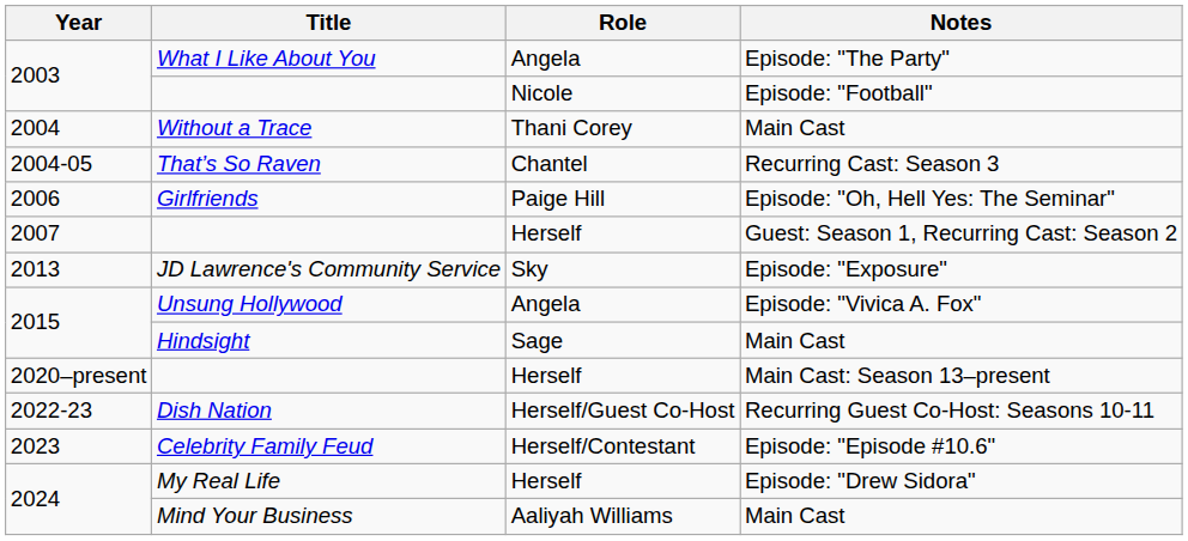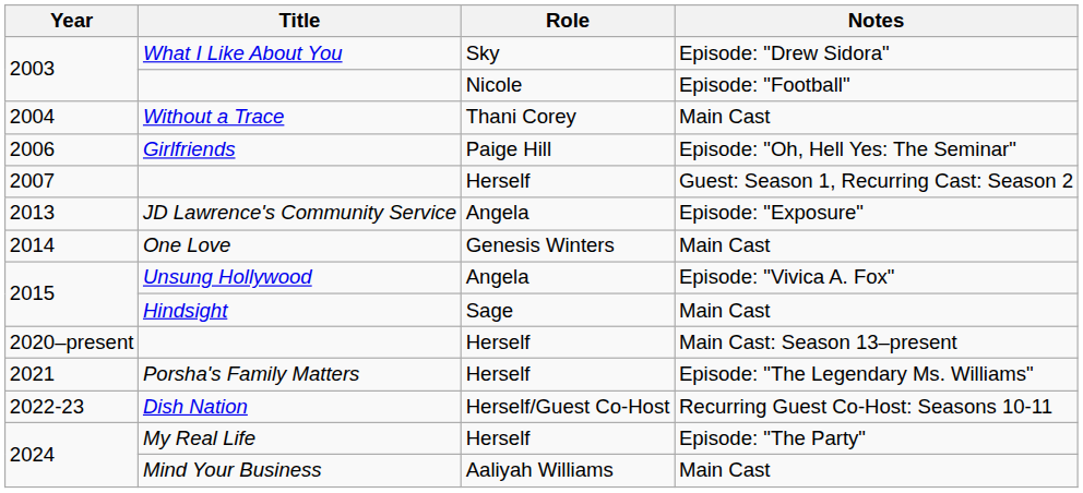 <table class="wikitable plainrowheaders sortable" style="margin-right: 0;">
 <tr>
 <th>Year</th>
 <th>Title</th>
 <th>Role</th>
 <th>Notes</th>
 </tr>
 <tr>
 <td rowspan="2">2003</td>
 <td><em><a href='#'>What I Like About You</a></em></td>
-<td>Angela</td>
-<td>Episode: "The Party"</td>
+<td>Sky</td>
+<td>Episode: "Drew Sidora"</td>
 </tr>
 <tr>
 <td><em></em></td>
 <td>Nicole</td>
 <td>Episode: "Football"</td>
 </tr>
 <tr>
 <td>2004</td>
 <td><em><a href='#'>Without a Trace</a></em></td>
 <td>Thani Corey</td>
 <td>Main Cast</td>
-</tr>
-<tr>
-<td>2004-05</td>
-<td><em><a href='#'>That’s So Raven</a></em></td>
-<td>Chantel</td>
-<td>Recurring Cast: Season 3</td>
 </tr>
 <tr>
 <td>2006</td>
 <td><em><a href='#'>Girlfriends</a></em></td>
 <td>Paige Hill</td>
 <td>Episode: "Oh, Hell Yes: The Seminar"</td>
 </tr>
 <tr>
 <td>2007</td>
 <td><em></em></td>
 <td>Herself</td>
 <td>Guest: Season 1, Recurring Cast: Season 2</td>
 </tr>
 <tr>
 <td>2013</td>
 <td><em>JD Lawrence's Community Service</em></td>
-<td>Sky</td>
+<td>Angela</td>
 <td>Episode: "Exposure"</td>
+</tr>
+<tr>
+<td>2014</td>
+<td><em>One Love</em></td>
+<td>Genesis Winters</td>
+<td>Main Cast</td>
 </tr>
 <tr>
 <td rowspan="2">2015</td>
 <td><em><a href='#'>Unsung Hollywood</a></em></td>
 <td>Angela</td>
 <td>Episode: "Vivica A. Fox"</td>
 </tr>
 <tr>
 <td><em><a href='#'>Hindsight</a></em></td>
 <td>Sage</td>
 <td>Main Cast</td>
 </tr>
 <tr>
 <td>2020–present</td>
 <td><em></em></td>
 <td>Herself</td>
 <td>Main Cast: Season 13–present</td>
 </tr>
 <tr>
+<td>2021</td>
+<td><em>Porsha's Family Matters</em></td>
+<td>Herself</td>
+<td>Episode: "The Legendary Ms. Williams"</td>
+</tr>
+<tr>
 <td>2022-23</td>
 <td><em><a href='#'>Dish Nation</a></em></td>
 <td>Herself/Guest Co-Host</td>
 <td>Recurring Guest Co-Host: Seasons 10-11</td>
 </tr>
 <tr>
-<td>2023</td>
-<td><em><a href='#'>Celebrity Family Feud</a></em></td>
-<td>Herself/Contestant</td>
-<td>Episode: "Episode #10.6"</td>
-</tr>
-<tr>
 <td rowspan="2">2024</td>
 <td><em>My Real Life</em></td>
 <td>Herself</td>
-<td>Episode: "Drew Sidora"</td>
+<td>Episode: "The Party"</td>
 </tr>
 <tr>
 <td><em>Mind Your Business</em></td>
 <td>Aaliyah Williams</td>
 <td>Main Cast</td>
 </tr>
 </table>
